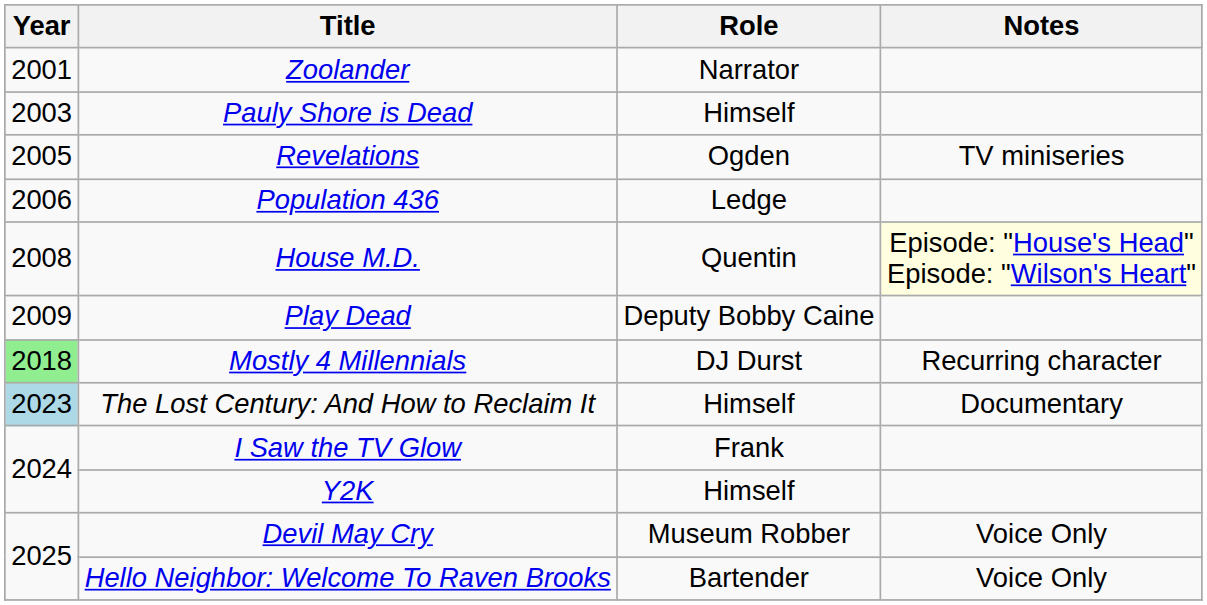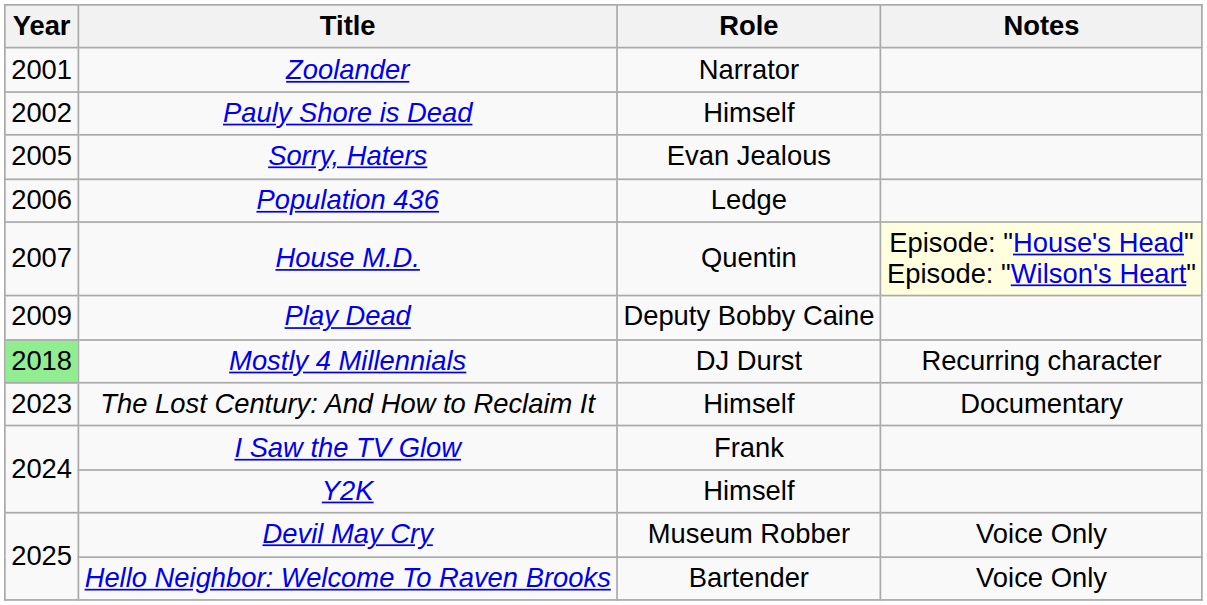 <table class="wikitable sortable plainrowheaders" style="text-align:center;">
 <tr>
 <th scope="col">Year</th>
 <th scope="col">Title</th>
 <th scope="col">Role</th>
 <th scope="col">Notes</th>
 </tr>
 <tr>
 <td>2001</td>
 <td><em><a href='#'>Zoolander</a></em></td>
 <td>Narrator</td>
 <td></td>
 </tr>
 <tr>
-<td>2003</td>
+<td>2002</td>
 <td><em><a href='#'>Pauly Shore is Dead</a></em></td>
 <td>Himself</td>
 <td></td>
 </tr>
 <tr>
 <td>2005</td>
-<td><em><a href='#'>Revelations</a></em></td>
-<td>Ogden</td>
-<td>TV miniseries</td>
+<td><em><a href='#'>Sorry, Haters</a></em></td>
+<td>Evan Jealous</td>
+<td></td>
 </tr>
 <tr>
 <td>2006</td>
 <td><em><a href='#'>Population 436</a></em></td>
 <td>Ledge</td>
 <td></td>
 </tr>
 <tr>
-<td>2008</td>
+<td>2007</td>
 <td><em><a href='#'>House M.D.</a></em></td>
 <td>Quentin</td>
 <td style="background: lightyellow;">Episode: "<a href='#'>House's Head</a>"<br>Episode: "<a href='#'>Wilson's Heart</a>"</td>
 </tr>
 <tr>
 <td>2009</td>
 <td><em><a href='#'>Play Dead</a></em></td>
 <td>Deputy Bobby Caine</td>
 <td></td>
 </tr>
 <tr>
 <td style="background: lightgreen;">2018</td>
 <td><em><a href='#'>Mostly 4 Millennials</a></em></td>
 <td>DJ Durst</td>
 <td>Recurring character</td>
 </tr>
 <tr>
-<td style="background: lightblue;">2023</td>
+<td>2023</td>
 <td><em>The Lost Century: And How to Reclaim It</em></td>
 <td>Himself</td>
 <td>Documentary</td>
 </tr>
 <tr>
 <td rowspan="2" scope="rowgroup">2024</td>
 <td><em><a href='#'>I Saw the TV Glow</a></em></td>
 <td>Frank</td>
 <td></td>
 </tr>
 <tr>
 <td><em><a href='#'>Y2K</a></em></td>
 <td>Himself</td>
 <td></td>
 </tr>
 <tr>
 <td rowspan="2" scope="rowgroup">2025</td>
 <td><em><a href='#'>Devil May Cry</a></em></td>
 <td>Museum Robber</td>
 <td>Voice Only</td>
 </tr>
 <tr>
 <td><em><a href='#'>Hello Neighbor: Welcome To Raven Brooks</a></em></td>
 <td>Bartender</td>
 <td>Voice Only</td>
 </tr>
 </table>
